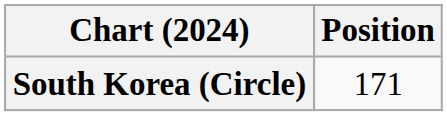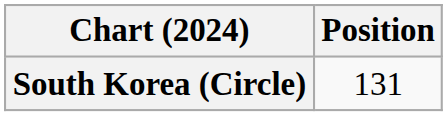 <table class="wikitable plainrowheaders" style="text-align:center">
 <tr>
 <th scope="col">Chart (2024)</th>
 <th scope="col">Position</th>
 </tr>
 <tr>
 <th scope="row">South Korea (Circle)</th>
-<td>171</td>
+<td>131</td>
 </tr>
 </table>
